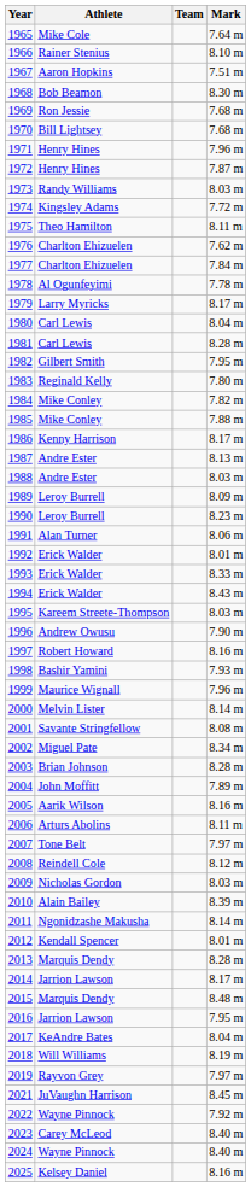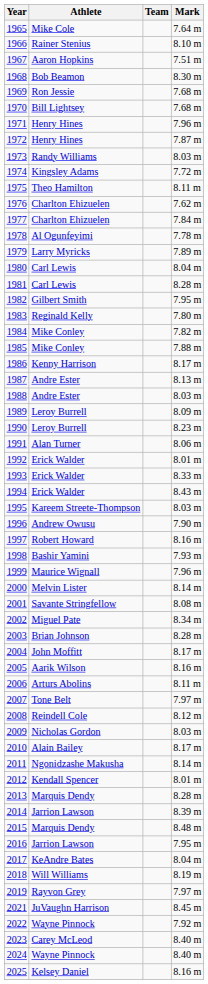 <table class="wikitable sortable">
 <tr>
 <th>Year</th>
 <th>Athlete</th>
 <th>Team</th>
 <th>Mark</th>
 </tr>
 <tr>
 <td><a href='#'>1965</a></td>
 <td><a href='#'>Mike Cole</a></td>
 <td></td>
 <td>7.64 m</td>
 </tr>
 <tr>
 <td><a href='#'>1966</a></td>
 <td><a href='#'>Rainer Stenius</a></td>
 <td></td>
 <td>8.10 m</td>
 </tr>
 <tr>
 <td><a href='#'>1967</a></td>
 <td><a href='#'>Aaron Hopkins</a></td>
 <td></td>
 <td>7.51 m</td>
 </tr>
 <tr>
 <td><a href='#'>1968</a></td>
 <td><a href='#'>Bob Beamon</a></td>
 <td></td>
 <td>8.30 m</td>
 </tr>
 <tr>
 <td><a href='#'>1969</a></td>
 <td><a href='#'>Ron Jessie</a></td>
 <td></td>
 <td>7.68 m</td>
 </tr>
 <tr>
 <td><a href='#'>1970</a></td>
 <td><a href='#'>Bill Lightsey</a></td>
 <td></td>
 <td>7.68 m</td>
 </tr>
 <tr>
 <td><a href='#'>1971</a></td>
 <td><a href='#'>Henry Hines</a></td>
 <td></td>
 <td>7.96 m</td>
 </tr>
 <tr>
 <td><a href='#'>1972</a></td>
 <td><a href='#'>Henry Hines</a></td>
 <td></td>
 <td>7.87 m</td>
 </tr>
 <tr>
 <td><a href='#'>1973</a></td>
 <td><a href='#'>Randy Williams</a></td>
 <td></td>
 <td>8.03 m</td>
 </tr>
 <tr>
 <td><a href='#'>1974</a></td>
 <td><a href='#'>Kingsley Adams</a></td>
 <td></td>
 <td>7.72 m</td>
 </tr>
 <tr>
 <td><a href='#'>1975</a></td>
 <td><a href='#'>Theo Hamilton</a></td>
 <td></td>
 <td>8.11 m</td>
 </tr>
 <tr>
 <td><a href='#'>1976</a></td>
 <td><a href='#'>Charlton Ehizuelen</a></td>
 <td></td>
 <td>7.62 m</td>
 </tr>
 <tr>
 <td><a href='#'>1977</a></td>
 <td><a href='#'>Charlton Ehizuelen</a></td>
 <td></td>
 <td>7.84 m</td>
 </tr>
 <tr>
 <td><a href='#'>1978</a></td>
 <td><a href='#'>Al Ogunfeyimi</a></td>
 <td></td>
 <td>7.78 m</td>
 </tr>
 <tr>
 <td><a href='#'>1979</a></td>
 <td><a href='#'>Larry Myricks</a></td>
 <td></td>
-<td>8.17 m</td>
+<td>7.89 m</td>
 </tr>
 <tr>
 <td><a href='#'>1980</a></td>
 <td><a href='#'>Carl Lewis</a></td>
 <td></td>
 <td>8.04 m</td>
 </tr>
 <tr>
 <td><a href='#'>1981</a></td>
 <td><a href='#'>Carl Lewis</a></td>
 <td></td>
 <td>8.28 m</td>
 </tr>
 <tr>
 <td><a href='#'>1982</a></td>
 <td><a href='#'>Gilbert Smith</a></td>
 <td></td>
 <td>7.95 m</td>
 </tr>
 <tr>
 <td><a href='#'>1983</a></td>
 <td><a href='#'>Reginald Kelly</a></td>
 <td></td>
 <td>7.80 m</td>
 </tr>
 <tr>
 <td><a href='#'>1984</a></td>
 <td><a href='#'>Mike Conley</a></td>
 <td></td>
 <td>7.82 m</td>
 </tr>
 <tr>
 <td><a href='#'>1985</a></td>
 <td><a href='#'>Mike Conley</a></td>
 <td></td>
 <td>7.88 m</td>
 </tr>
 <tr>
 <td><a href='#'>1986</a></td>
 <td><a href='#'>Kenny Harrison</a></td>
 <td></td>
 <td>8.17 m</td>
 </tr>
 <tr>
 <td><a href='#'>1987</a></td>
 <td><a href='#'>Andre Ester</a></td>
 <td></td>
 <td>8.13 m</td>
 </tr>
 <tr>
 <td><a href='#'>1988</a></td>
 <td><a href='#'>Andre Ester</a></td>
 <td></td>
 <td>8.03 m</td>
 </tr>
 <tr>
 <td><a href='#'>1989</a></td>
 <td><a href='#'>Leroy Burrell</a></td>
 <td></td>
 <td>8.09 m</td>
 </tr>
 <tr>
 <td><a href='#'>1990</a></td>
 <td><a href='#'>Leroy Burrell</a></td>
 <td></td>
 <td>8.23 m</td>
 </tr>
 <tr>
 <td><a href='#'>1991</a></td>
 <td><a href='#'>Alan Turner</a></td>
 <td></td>
 <td>8.06 m</td>
 </tr>
 <tr>
 <td><a href='#'>1992</a></td>
 <td><a href='#'>Erick Walder</a></td>
 <td></td>
 <td>8.01 m</td>
 </tr>
 <tr>
 <td><a href='#'>1993</a></td>
 <td><a href='#'>Erick Walder</a></td>
 <td></td>
 <td>8.33 m</td>
 </tr>
 <tr>
 <td><a href='#'>1994</a></td>
 <td><a href='#'>Erick Walder</a></td>
 <td></td>
 <td>8.43 m</td>
 </tr>
 <tr>
 <td><a href='#'>1995</a></td>
 <td><a href='#'>Kareem Streete-Thompson</a></td>
 <td></td>
 <td>8.03 m</td>
 </tr>
 <tr>
 <td><a href='#'>1996</a></td>
 <td><a href='#'>Andrew Owusu</a></td>
 <td></td>
 <td>7.90 m</td>
 </tr>
 <tr>
 <td><a href='#'>1997</a></td>
 <td><a href='#'>Robert Howard</a></td>
 <td></td>
 <td>8.16 m</td>
 </tr>
 <tr>
 <td><a href='#'>1998</a></td>
 <td><a href='#'>Bashir Yamini</a></td>
 <td></td>
 <td>7.93 m</td>
 </tr>
 <tr>
 <td><a href='#'>1999</a></td>
 <td><a href='#'>Maurice Wignall</a></td>
 <td></td>
 <td>7.96 m</td>
 </tr>
 <tr>
 <td><a href='#'>2000</a></td>
 <td><a href='#'>Melvin Lister</a></td>
 <td></td>
 <td>8.14 m</td>
 </tr>
 <tr>
 <td><a href='#'>2001</a></td>
 <td><a href='#'>Savante Stringfellow</a></td>
 <td></td>
 <td>8.08 m</td>
 </tr>
 <tr>
 <td><a href='#'>2002</a></td>
 <td><a href='#'>Miguel Pate</a></td>
 <td></td>
 <td>8.34 m</td>
 </tr>
 <tr>
 <td><a href='#'>2003</a></td>
 <td><a href='#'>Brian Johnson</a></td>
 <td></td>
 <td>8.28 m</td>
 </tr>
 <tr>
 <td><a href='#'>2004</a></td>
 <td><a href='#'>John Moffitt</a></td>
 <td></td>
-<td>7.89 m</td>
+<td>8.17 m</td>
 </tr>
 <tr>
 <td><a href='#'>2005</a></td>
 <td><a href='#'>Aarik Wilson</a></td>
 <td></td>
 <td>8.16 m</td>
 </tr>
 <tr>
 <td><a href='#'>2006</a></td>
 <td><a href='#'>Arturs Abolins</a></td>
 <td></td>
 <td>8.11 m</td>
 </tr>
 <tr>
 <td><a href='#'>2007</a></td>
 <td><a href='#'>Tone Belt</a></td>
 <td></td>
 <td>7.97 m</td>
 </tr>
 <tr>
 <td><a href='#'>2008</a></td>
 <td><a href='#'>Reindell Cole</a></td>
 <td></td>
 <td>8.12 m</td>
 </tr>
 <tr>
 <td><a href='#'>2009</a></td>
 <td><a href='#'>Nicholas Gordon</a></td>
 <td></td>
 <td>8.03 m</td>
 </tr>
 <tr>
 <td><a href='#'>2010</a></td>
 <td><a href='#'>Alain Bailey</a></td>
 <td></td>
-<td>8.39 m</td>
+<td>8.17 m</td>
 </tr>
 <tr>
 <td><a href='#'>2011</a></td>
 <td><a href='#'>Ngonidzashe Makusha</a></td>
 <td></td>
 <td>8.14 m</td>
 </tr>
 <tr>
 <td><a href='#'>2012</a></td>
 <td><a href='#'>Kendall Spencer</a></td>
 <td></td>
 <td>8.01 m</td>
 </tr>
 <tr>
 <td><a href='#'>2013</a></td>
 <td><a href='#'>Marquis Dendy</a></td>
 <td></td>
 <td>8.28 m</td>
 </tr>
 <tr>
 <td><a href='#'>2014</a></td>
 <td><a href='#'>Jarrion Lawson</a></td>
 <td></td>
-<td>8.17 m</td>
+<td>8.39 m</td>
 </tr>
 <tr>
 <td><a href='#'>2015</a></td>
 <td><a href='#'>Marquis Dendy</a></td>
 <td></td>
 <td>8.48 m</td>
 </tr>
 <tr>
 <td><a href='#'>2016</a></td>
 <td><a href='#'>Jarrion Lawson</a></td>
 <td></td>
 <td>7.95 m</td>
 </tr>
 <tr>
 <td><a href='#'>2017</a></td>
 <td><a href='#'>KeAndre Bates</a></td>
 <td></td>
 <td>8.04 m</td>
 </tr>
 <tr>
 <td><a href='#'>2018</a></td>
 <td><a href='#'>Will Williams</a></td>
 <td></td>
 <td>8.19 m</td>
 </tr>
 <tr>
 <td><a href='#'>2019</a></td>
 <td><a href='#'>Rayvon Grey</a></td>
 <td></td>
 <td>7.97 m</td>
 </tr>
 <tr>
 <td><a href='#'>2021</a></td>
 <td><a href='#'>JuVaughn Harrison</a></td>
 <td></td>
 <td>8.45 m</td>
 </tr>
 <tr>
 <td><a href='#'>2022</a></td>
 <td><a href='#'>Wayne Pinnock</a></td>
 <td></td>
 <td>7.92 m</td>
 </tr>
 <tr>
 <td><a href='#'>2023</a></td>
 <td><a href='#'>Carey McLeod</a></td>
 <td></td>
 <td>8.40 m</td>
 </tr>
 <tr>
 <td><a href='#'>2024</a></td>
 <td><a href='#'>Wayne Pinnock</a></td>
 <td></td>
 <td>8.40 m</td>
 </tr>
 <tr>
 <td><a href='#'>2025</a></td>
 <td> <a href='#'>Kelsey Daniel</a></td>
 <td></td>
 <td>8.16 m</td>
 </tr>
 </table>
